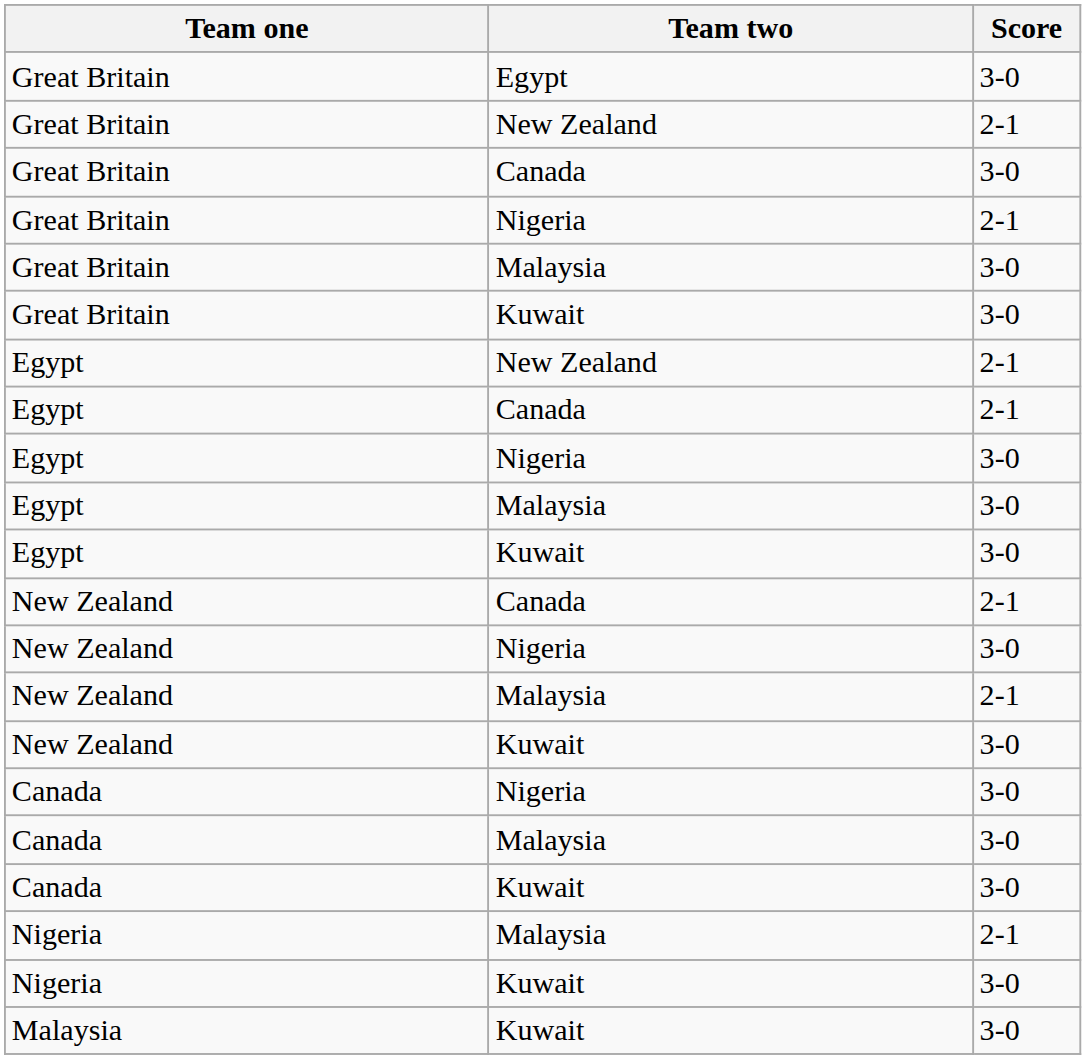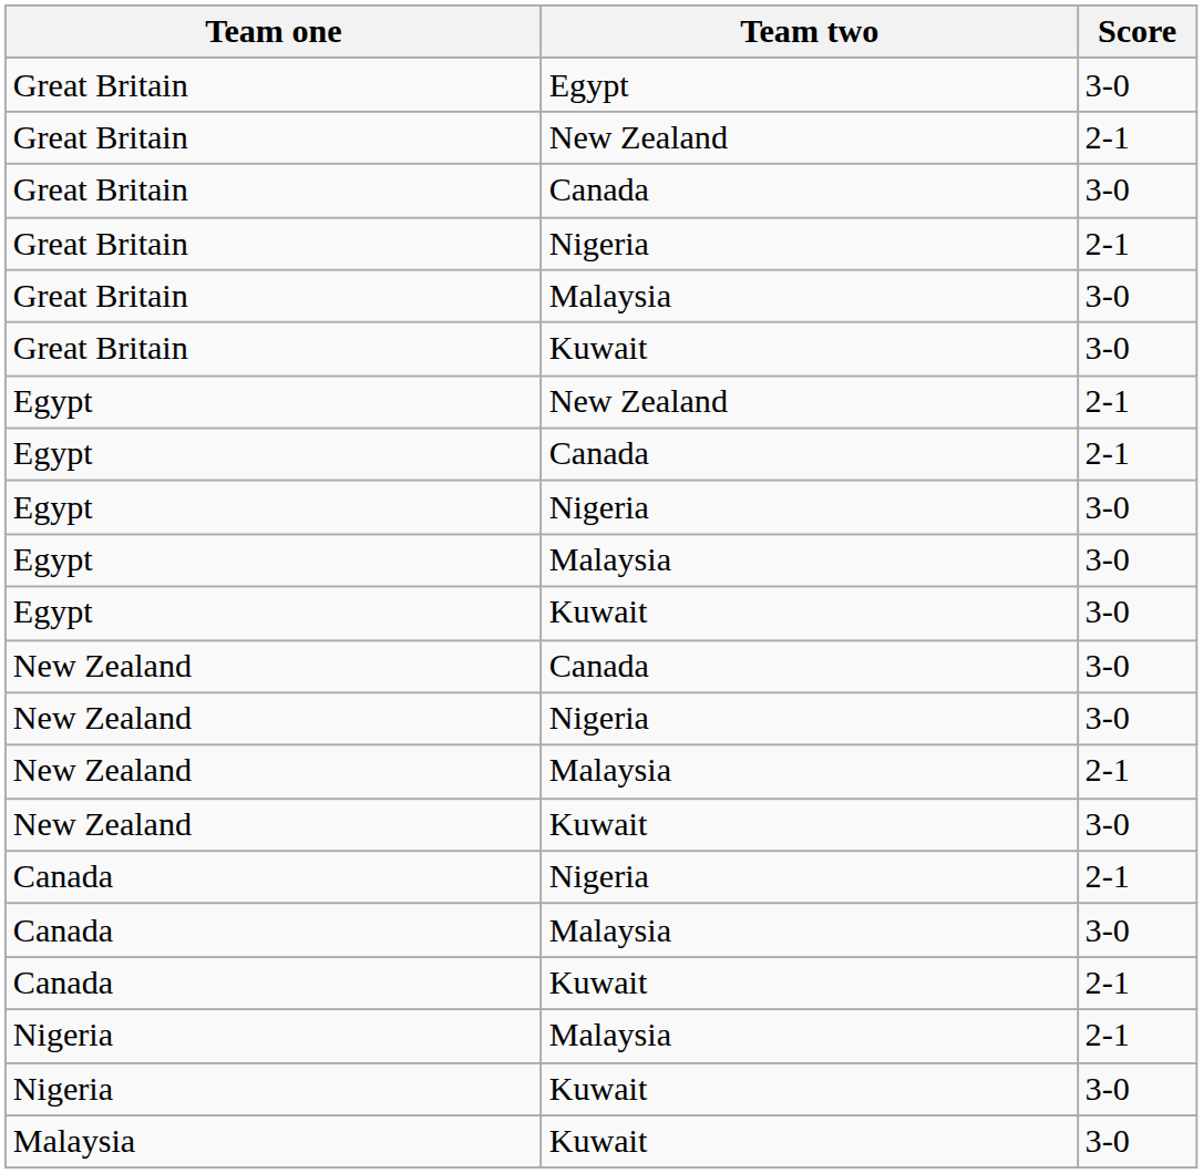 <table class="wikitable">
 <tr>
 <th width=250>Team one</th>
 <th width=250>Team two</th>
 <th width=50>Score</th>
 </tr>
 <tr>
 <td> Great Britain</td>
 <td> Egypt</td>
 <td>3-0</td>
 </tr>
 <tr>
 <td> Great Britain</td>
 <td> New Zealand</td>
 <td>2-1</td>
 </tr>
 <tr>
 <td> Great Britain</td>
 <td> Canada</td>
 <td>3-0</td>
 </tr>
 <tr>
 <td> Great Britain</td>
 <td> Nigeria</td>
 <td>2-1</td>
 </tr>
 <tr>
 <td> Great Britain</td>
 <td> Malaysia</td>
 <td>3-0</td>
 </tr>
 <tr>
 <td> Great Britain</td>
 <td> Kuwait</td>
 <td>3-0</td>
 </tr>
 <tr>
 <td> Egypt</td>
 <td> New Zealand</td>
 <td>2-1</td>
 </tr>
 <tr>
 <td> Egypt</td>
 <td> Canada</td>
 <td>2-1</td>
 </tr>
 <tr>
 <td> Egypt</td>
 <td> Nigeria</td>
 <td>3-0</td>
 </tr>
 <tr>
 <td> Egypt</td>
 <td> Malaysia</td>
 <td>3-0</td>
 </tr>
 <tr>
 <td> Egypt</td>
 <td> Kuwait</td>
 <td>3-0</td>
 </tr>
 <tr>
 <td> New Zealand</td>
 <td> Canada</td>
-<td>2-1</td>
+<td>3-0</td>
 </tr>
 <tr>
 <td> New Zealand</td>
 <td> Nigeria</td>
 <td>3-0</td>
 </tr>
 <tr>
 <td> New Zealand</td>
 <td> Malaysia</td>
 <td>2-1</td>
 </tr>
 <tr>
 <td> New Zealand</td>
 <td> Kuwait</td>
 <td>3-0</td>
 </tr>
 <tr>
 <td> Canada</td>
 <td> Nigeria</td>
-<td>3-0</td>
+<td>2-1</td>
 </tr>
 <tr>
 <td> Canada</td>
 <td> Malaysia</td>
 <td>3-0</td>
 </tr>
 <tr>
 <td> Canada</td>
 <td> Kuwait</td>
-<td>3-0</td>
+<td>2-1</td>
 </tr>
 <tr>
 <td> Nigeria</td>
 <td> Malaysia</td>
 <td>2-1</td>
 </tr>
 <tr>
 <td> Nigeria</td>
 <td> Kuwait</td>
 <td>3-0</td>
 </tr>
 <tr>
 <td> Malaysia</td>
 <td> Kuwait</td>
 <td>3-0</td>
 </tr>
 </table>
